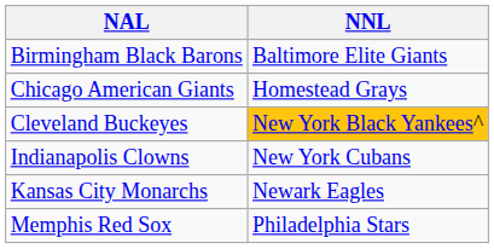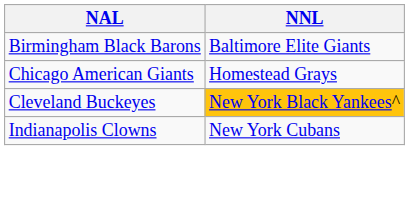 <table class="wikitable" style="font-size:100%;line-height:1.1;">
 <tr>
 <th><a href='#'>NAL</a></th>
 <th><a href='#'>NNL</a></th>
 </tr>
 <tr>
 <td><a href='#'>Birmingham Black Barons</a></td>
 <td><a href='#'>Baltimore Elite Giants</a></td>
 </tr>
 <tr>
 <td><a href='#'>Chicago American Giants</a></td>
 <td><a href='#'>Homestead Grays</a></td>
 </tr>
 <tr>
 <td><a href='#'>Cleveland Buckeyes</a></td>
 <td style="background-color: #FFC40C;"><a href='#'>New York Black Yankees</a>^</td>
 </tr>
 <tr>
 <td><a href='#'>Indianapolis Clowns</a></td>
 <td><a href='#'>New York Cubans</a></td>
 </tr>
-<tr>
-<td><a href='#'>Kansas City Monarchs</a></td>
-<td><a href='#'>Newark Eagles</a></td>
-</tr>
-<tr>
-<td><a href='#'>Memphis Red Sox</a></td>
-<td><a href='#'>Philadelphia Stars</a></td>
-</tr>
 </table>
